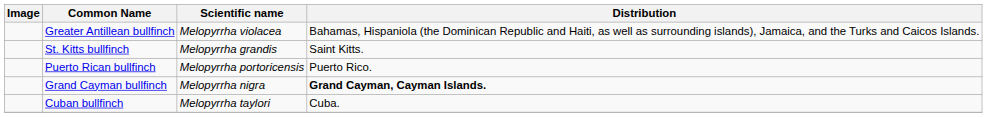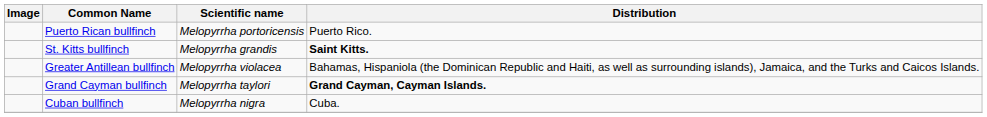 <table class="wikitable sortable">
 <tr>
 <th>Image</th>
 <th>Common Name</th>
 <th>Scientific name</th>
 <th>Distribution</th>
 </tr>
 <tr>
 <td></td>
+<td><a href='#'>Puerto Rican bullfinch</a></td>
+<td><em>Melopyrrha portoricensis</em></td>
+<td>Puerto Rico.</td>
+</tr>
+<tr>
+<td></td>
+<td><a href='#'>St. Kitts bullfinch</a></td>
+<td><em>Melopyrrha grandis</em></td>
+<td><strong>Saint Kitts.</strong></td>
+</tr>
+<tr>
+<td></td>
 <td><a href='#'>Greater Antillean bullfinch</a></td>
 <td><em>Melopyrrha violacea</em></td>
 <td>Bahamas, Hispaniola (the Dominican Republic and Haiti, as well as surrounding islands), Jamaica, and the Turks and Caicos Islands.</td>
 </tr>
 <tr>
 <td></td>
-<td><a href='#'>St. Kitts bullfinch</a></td>
-<td><em>Melopyrrha grandis</em></td>
-<td>Saint Kitts.</td>
-</tr>
-<tr>
-<td></td>
-<td><a href='#'>Puerto Rican bullfinch</a></td>
-<td><em>Melopyrrha portoricensis</em></td>
-<td>Puerto Rico.</td>
-</tr>
-<tr>
-<td></td>
 <td><a href='#'>Grand Cayman bullfinch</a></td>
-<td><em>Melopyrrha nigra</em></td>
+<td><em>Melopyrrha taylori</em></td>
 <td><strong>Grand Cayman, Cayman Islands.</strong></td>
 </tr>
 <tr>
 <td></td>
 <td><a href='#'>Cuban bullfinch</a></td>
-<td><em>Melopyrrha taylori</em></td>
+<td><em>Melopyrrha nigra</em></td>
 <td>Cuba.</td>
 </tr>
 <tr>
 </tr>
 </table>
